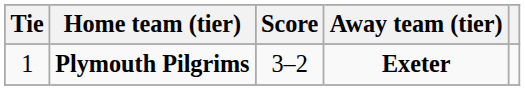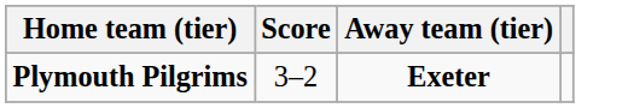 <table class="wikitable" style="text-align:center; font-size:85%">
 <tr>
-<th>Tie</th>
 <th>Home team (tier)</th>
 <th>Score</th>
 <th>Away team (tier)</th>
 <th></th>
 </tr>
 <tr>
-<td align="center">1</td>
 <td><strong>Plymouth Pilgrims</strong></td>
 <td align="center">3–2</td>
 <td><strong>Exeter</strong></td>
 <td></td>
 </tr>
 </table>
